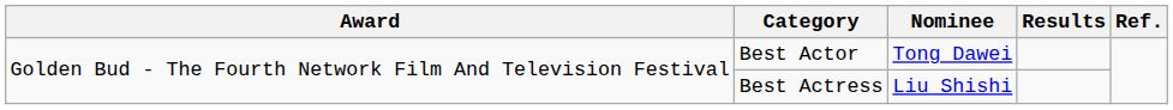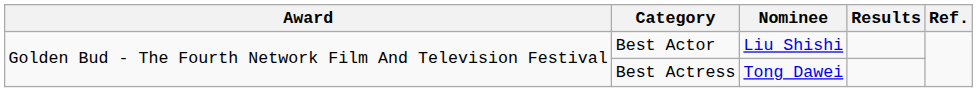 <table class="wikitable">
 <tr>
 <th>Award</th>
 <th>Category</th>
 <th>Nominee</th>
 <th>Results</th>
 <th>Ref.</th>
 </tr>
 <tr>
 <td rowspan=2>Golden Bud - The Fourth Network Film And Television Festival</td>
 <td>Best Actor</td>
-<td><a href='#'>Tong Dawei</a></td>
+<td><a href='#'>Liu Shishi</a></td>
 <td></td>
 <td rowspan=2></td>
 </tr>
 <tr>
 <td>Best Actress</td>
-<td><a href='#'>Liu Shishi</a></td>
+<td><a href='#'>Tong Dawei</a></td>
 <td></td>
 </tr>
 </table>
